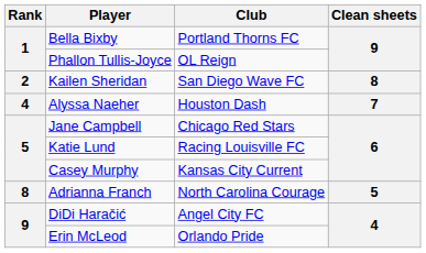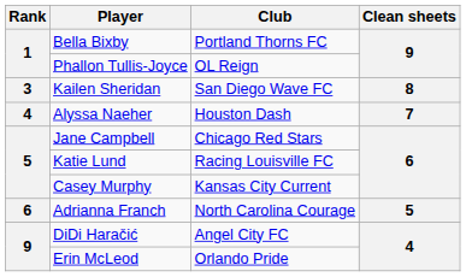 <table class="wikitable" style="text-align: left;">
 <tr>
 <th>Rank</th>
 <th>Player</th>
 <th>Club</th>
 <th>Clean sheets</th>
 </tr>
 <tr>
 <th rowspan=2>1</th>
 <td> <a href='#'>Bella Bixby</a></td>
 <td><a href='#'>Portland Thorns FC</a></td>
 <th rowspan=2>9</th>
 </tr>
 <tr>
 <td> <a href='#'>Phallon Tullis-Joyce</a></td>
 <td><a href='#'>OL Reign</a></td>
 </tr>
 <tr>
-<th>2</th>
+<th>3</th>
 <td> <a href='#'>Kailen Sheridan</a></td>
 <td><a href='#'>San Diego Wave FC</a></td>
 <th>8</th>
 </tr>
 <tr>
 <th>4</th>
 <td> <a href='#'>Alyssa Naeher</a></td>
 <td><a href='#'>Houston Dash</a></td>
 <th>7</th>
 </tr>
 <tr>
 <th rowspan=3>5</th>
 <td> <a href='#'>Jane Campbell</a></td>
 <td><a href='#'>Chicago Red Stars</a></td>
 <th rowspan=3>6</th>
 </tr>
 <tr>
 <td> <a href='#'>Katie Lund</a></td>
 <td><a href='#'>Racing Louisville FC</a></td>
 </tr>
 <tr>
 <td> <a href='#'>Casey Murphy</a></td>
 <td><a href='#'>Kansas City Current</a></td>
 </tr>
 <tr>
-<th rowspan=1>8</th>
+<th rowspan=1>6</th>
 <td> <a href='#'>Adrianna Franch</a></td>
 <td><a href='#'>North Carolina Courage</a></td>
 <th rowspan=1>5</th>
 </tr>
 <tr>
 <th rowspan=2>9</th>
 <td> <a href='#'>DiDi Haračić</a></td>
 <td><a href='#'>Angel City FC</a></td>
 <th rowspan=2>4</th>
 </tr>
 <tr>
 <td> <a href='#'>Erin McLeod</a></td>
 <td><a href='#'>Orlando Pride</a></td>
 </tr>
 </table>
